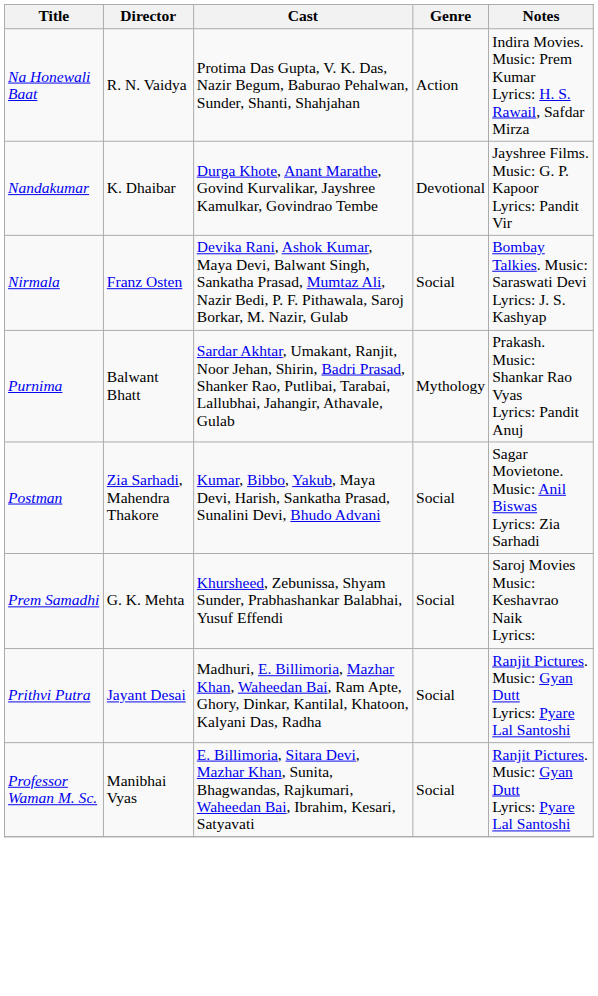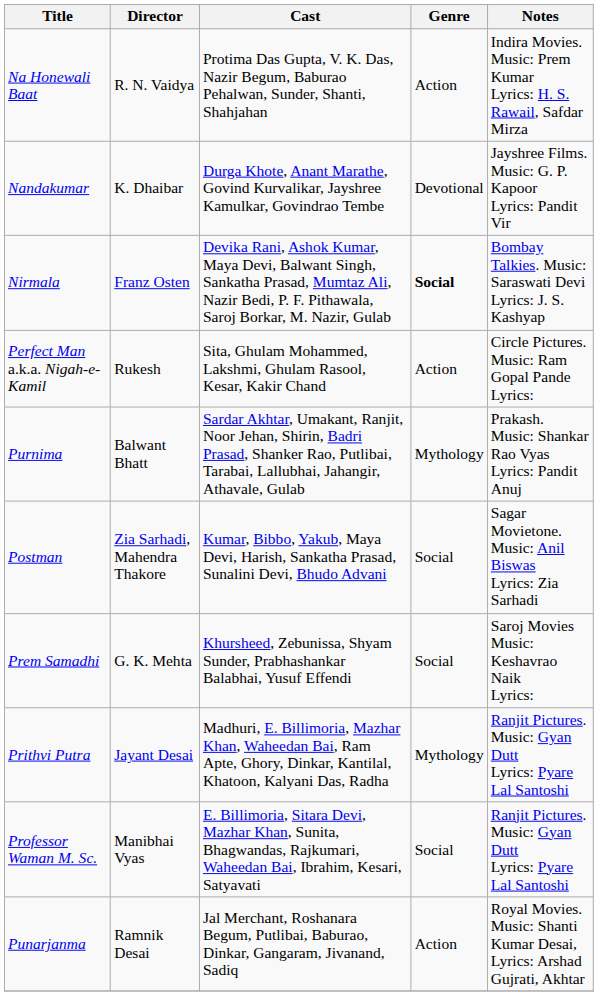 <table class="wikitable">
 <tr>
 <th>Title</th>
 <th>Director</th>
 <th>Cast</th>
 <th>Genre</th>
 <th>Notes</th>
 </tr>
 <tr>
 <td><em><a href='#'>Na Honewali Baat</a></em></td>
 <td>R. N. Vaidya</td>
 <td>Protima Das Gupta, V. K. Das, Nazir Begum, Baburao Pehalwan, Sunder, Shanti, Shahjahan</td>
 <td>Action</td>
 <td>Indira Movies. Music: Prem Kumar<br>Lyrics: <a href='#'>H. S. Rawail</a>, Safdar Mirza</td>
 </tr>
 <tr>
 <td><em><a href='#'>Nandakumar</a></em></td>
 <td>K. Dhaibar</td>
 <td><a href='#'>Durga Khote</a>, <a href='#'>Anant Marathe</a>, Govind Kurvalikar, Jayshree Kamulkar, Govindrao Tembe</td>
 <td>Devotional</td>
 <td>Jayshree Films. Music: G. P. Kapoor<br>Lyrics: Pandit Vir</td>
 </tr>
 <tr>
 <td><em><a href='#'>Nirmala</a></em></td>
 <td><a href='#'>Franz Osten</a></td>
 <td><a href='#'>Devika Rani</a>, <a href='#'>Ashok Kumar</a>, Maya Devi, Balwant Singh, Sankatha Prasad, <a href='#'>Mumtaz Ali</a>, Nazir Bedi, P. F. Pithawala, Saroj Borkar, M. Nazir, Gulab</td>
-<td>Social</td>
+<td><strong>Social</strong></td>
 <td><a href='#'>Bombay Talkies</a>. Music: Saraswati Devi<br>Lyrics: J. S. Kashyap</td>
+</tr>
+<tr>
+<td><em><a href='#'>Perfect Man</a></em> a.k.a. <em>Nigah-e-Kamil</em></td>
+<td>Rukesh</td>
+<td>Sita, Ghulam Mohammed, Lakshmi, Ghulam Rasool, Kesar, Kakir Chand</td>
+<td>Action</td>
+<td>Circle Pictures. Music: Ram Gopal Pande<br>Lyrics:</td>
 </tr>
 <tr>
 <td><em><a href='#'>Purnima</a></em></td>
 <td>Balwant Bhatt</td>
 <td><a href='#'>Sardar Akhtar</a>, Umakant, Ranjit, Noor Jehan, Shirin, <a href='#'>Badri Prasad</a>, Shanker Rao, Putlibai, Tarabai, Lallubhai, Jahangir, Athavale, Gulab</td>
 <td>Mythology</td>
 <td>Prakash. Music: Shankar Rao Vyas<br>Lyrics: Pandit Anuj</td>
 </tr>
 <tr>
 <td><em><a href='#'>Postman</a></em></td>
 <td><a href='#'>Zia Sarhadi</a>, Mahendra Thakore</td>
 <td><a href='#'>Kumar</a>, <a href='#'>Bibbo</a>, <a href='#'>Yakub</a>, Maya Devi, Harish, Sankatha Prasad, Sunalini Devi, <a href='#'>Bhudo Advani</a></td>
 <td>Social</td>
 <td>Sagar Movietone. Music: <a href='#'>Anil Biswas</a><br>Lyrics: Zia Sarhadi</td>
 </tr>
 <tr>
 <td><em><a href='#'>Prem Samadhi</a></em></td>
 <td>G. K. Mehta</td>
 <td><a href='#'>Khursheed</a>, Zebunissa, Shyam Sunder, Prabhashankar Balabhai, Yusuf Effendi</td>
 <td>Social</td>
 <td>Saroj Movies Music: Keshavrao Naik<br>Lyrics:</td>
 </tr>
 <tr>
 <td><em><a href='#'>Prithvi Putra</a></em></td>
 <td><a href='#'>Jayant Desai</a></td>
 <td>Madhuri, <a href='#'>E. Billimoria</a>, <a href='#'>Mazhar Khan</a>, <a href='#'>Waheedan Bai</a>, Ram Apte, Ghory, Dinkar, Kantilal, Khatoon, Kalyani Das, Radha</td>
-<td>Social</td>
+<td>Mythology</td>
 <td><a href='#'>Ranjit Pictures</a>. Music: <a href='#'>Gyan Dutt</a><br>Lyrics: <a href='#'>Pyare Lal Santoshi</a></td>
 </tr>
 <tr>
 <td><em><a href='#'>Professor Waman M. Sc.</a></em></td>
 <td>Manibhai Vyas</td>
 <td><a href='#'>E. Billimoria</a>, <a href='#'>Sitara Devi</a>, <a href='#'>Mazhar Khan</a>, Sunita, Bhagwandas, Rajkumari, <a href='#'>Waheedan Bai</a>, Ibrahim, Kesari, Satyavati</td>
 <td>Social</td>
 <td><a href='#'>Ranjit Pictures</a>. Music: <a href='#'>Gyan Dutt</a><br>Lyrics: <a href='#'>Pyare Lal Santoshi</a></td>
 </tr>
 <tr>
+<td><em><a href='#'>Punarjanma</a></em></td>
+<td>Ramnik Desai</td>
+<td>Jal Merchant, Roshanara Begum, Putlibai, Baburao, Dinkar, Gangaram, Jivanand, Sadiq</td>
+<td>Action</td>
+<td>Royal Movies. Music: Shanti Kumar Desai,<br>Lyrics: Arshad Gujrati, Akhtar</td>
+</tr>
+<tr>
 </tr>
 </table>
